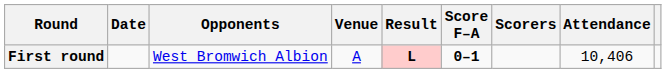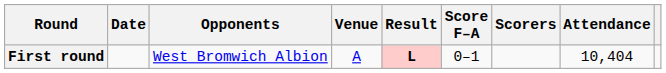 <table class="wikitable sortable plainrowheaders" style=text-align:center>
 <tr>
 <th scope=col>Round</th>
 <th scope=col>Date</th>
 <th scope=col>Opponents</th>
 <th scope=col>Venue</th>
 <th scope=col>Result</th>
 <th scope=col>Score<br>F–A</th>
 <th scope=col class=unsortable>Scorers</th>
 <th scope=col>Attendance</th>
 <th scope=col class=unsortable></th>
 </tr>
 <tr>
 <th scope=row>First round</th>
 <td align=left></td>
 <td align=left><a href='#'>West Bromwich Albion</a></td>
 <td><a href='#'>A</a></td>
 <td style=background-color:#FFCCCC><strong>L</strong></td>
-<td><strong>0–1</strong></td>
+<td>0–1</td>
 <td align=left></td>
-<td>10,406</td>
+<td>10,404</td>
 <td></td>
 </tr>
 </table>
